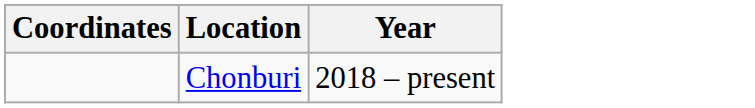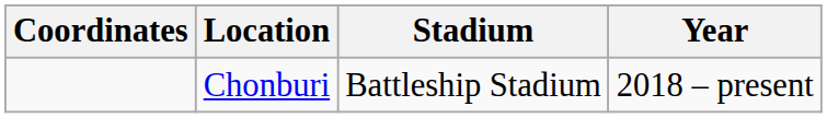 <table class="wikitable sortable">
 <tr>
 <th>Coordinates</th>
 <th>Location</th>
+<th>Stadium</th>
 <th>Year</th>
 </tr>
 <tr>
 <td></td>
 <td><a href='#'>Chonburi</a> </td>
+<td>Battleship Stadium</td>
 <td>2018 – present</td>
 </tr>
 </table>
